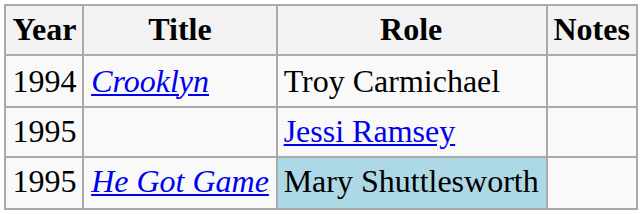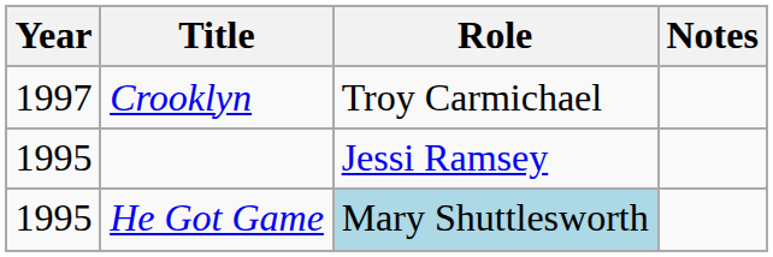 <table class="wikitable sortable">
 <tr>
 <th>Year</th>
 <th>Title</th>
 <th>Role</th>
 <th class="unsortable">Notes</th>
 </tr>
 <tr>
-<td>1994</td>
+<td>1997</td>
 <td><em><a href='#'>Crooklyn</a></em></td>
 <td>Troy Carmichael</td>
 <td></td>
 </tr>
 <tr>
 <td>1995</td>
 <td><em></em></td>
 <td><a href='#'>Jessi Ramsey</a></td>
 <td></td>
 </tr>
 <tr>
 <td>1995</td>
 <td><em><a href='#'>He Got Game</a></em></td>
 <td style="background: lightblue;">Mary Shuttlesworth</td>
 <td></td>
 </tr>
 </table>
